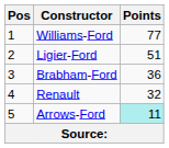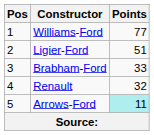 <table class="wikitable" style="font-size: 95%;">
 <tr>
 <th>Pos</th>
 <th>Constructor</th>
 <th>Points</th>
 </tr>
 <tr>
 <td>1</td>
 <td> <a href='#'>Williams</a>-<a href='#'>Ford</a></td>
 <td align="right">77</td>
 </tr>
 <tr>
 <td>2</td>
 <td> <a href='#'>Ligier</a>-<a href='#'>Ford</a></td>
 <td align="right">51</td>
 </tr>
 <tr>
 <td>3</td>
 <td> <a href='#'>Brabham</a>-<a href='#'>Ford</a></td>
-<td align="right">36</td>
+<td align="right">33</td>
 </tr>
 <tr>
 <td>4</td>
 <td> <a href='#'>Renault</a></td>
 <td align="right">32</td>
 </tr>
 <tr>
 <td>5</td>
 <td> <a href='#'>Arrows</a>-<a href='#'>Ford</a></td>
 <td align="right" style="background: paleturquoise;">11</td>
 </tr>
 <tr>
 <th colspan=4>Source:</th>
 </tr>
 </table>
